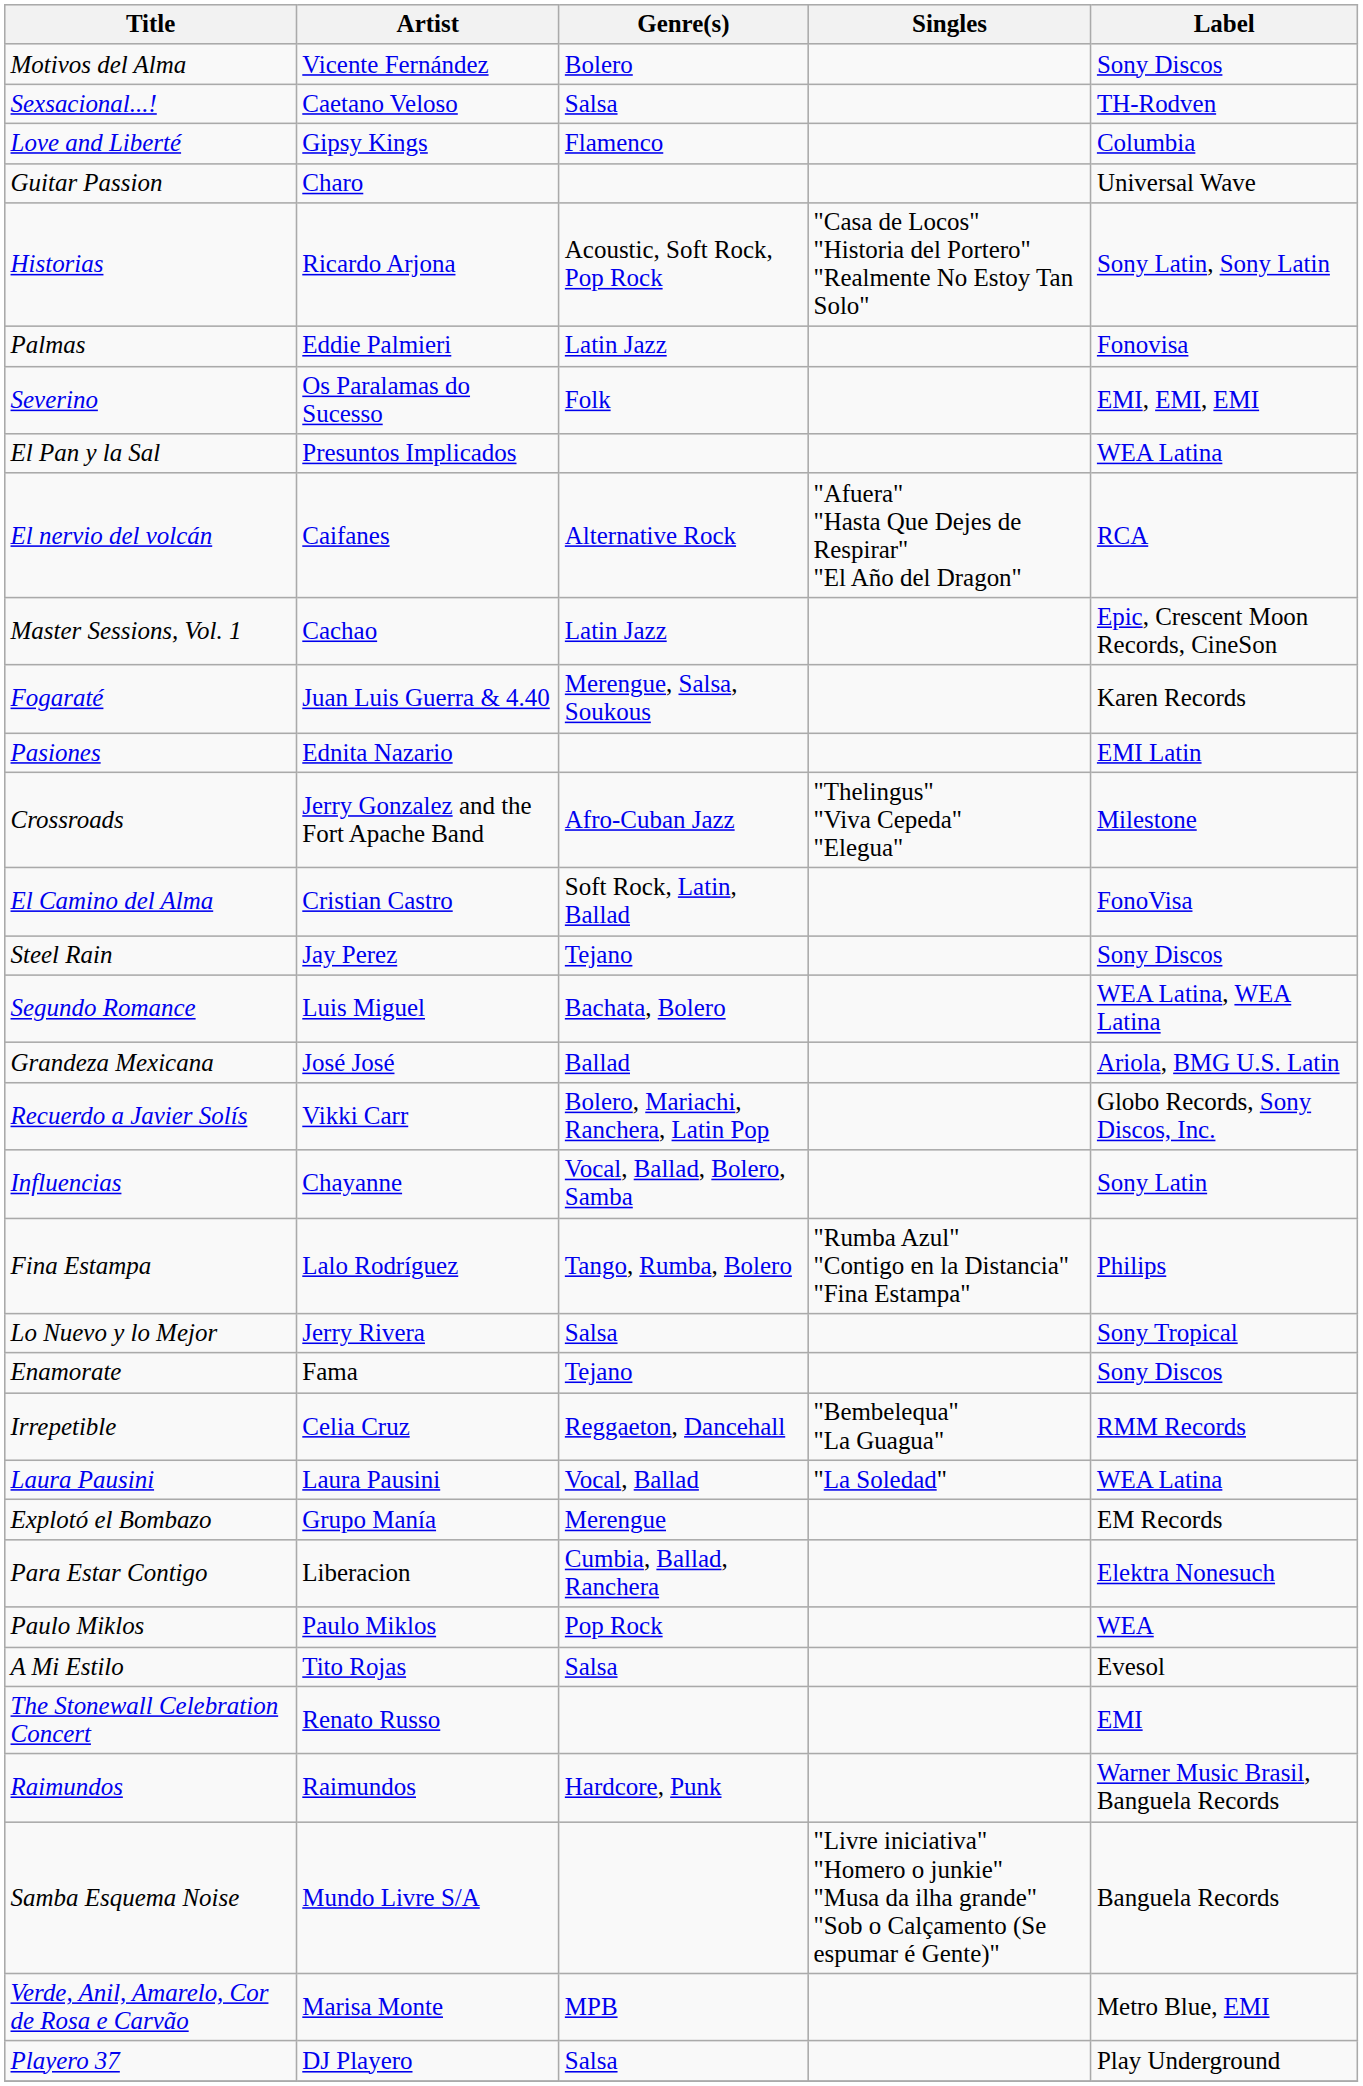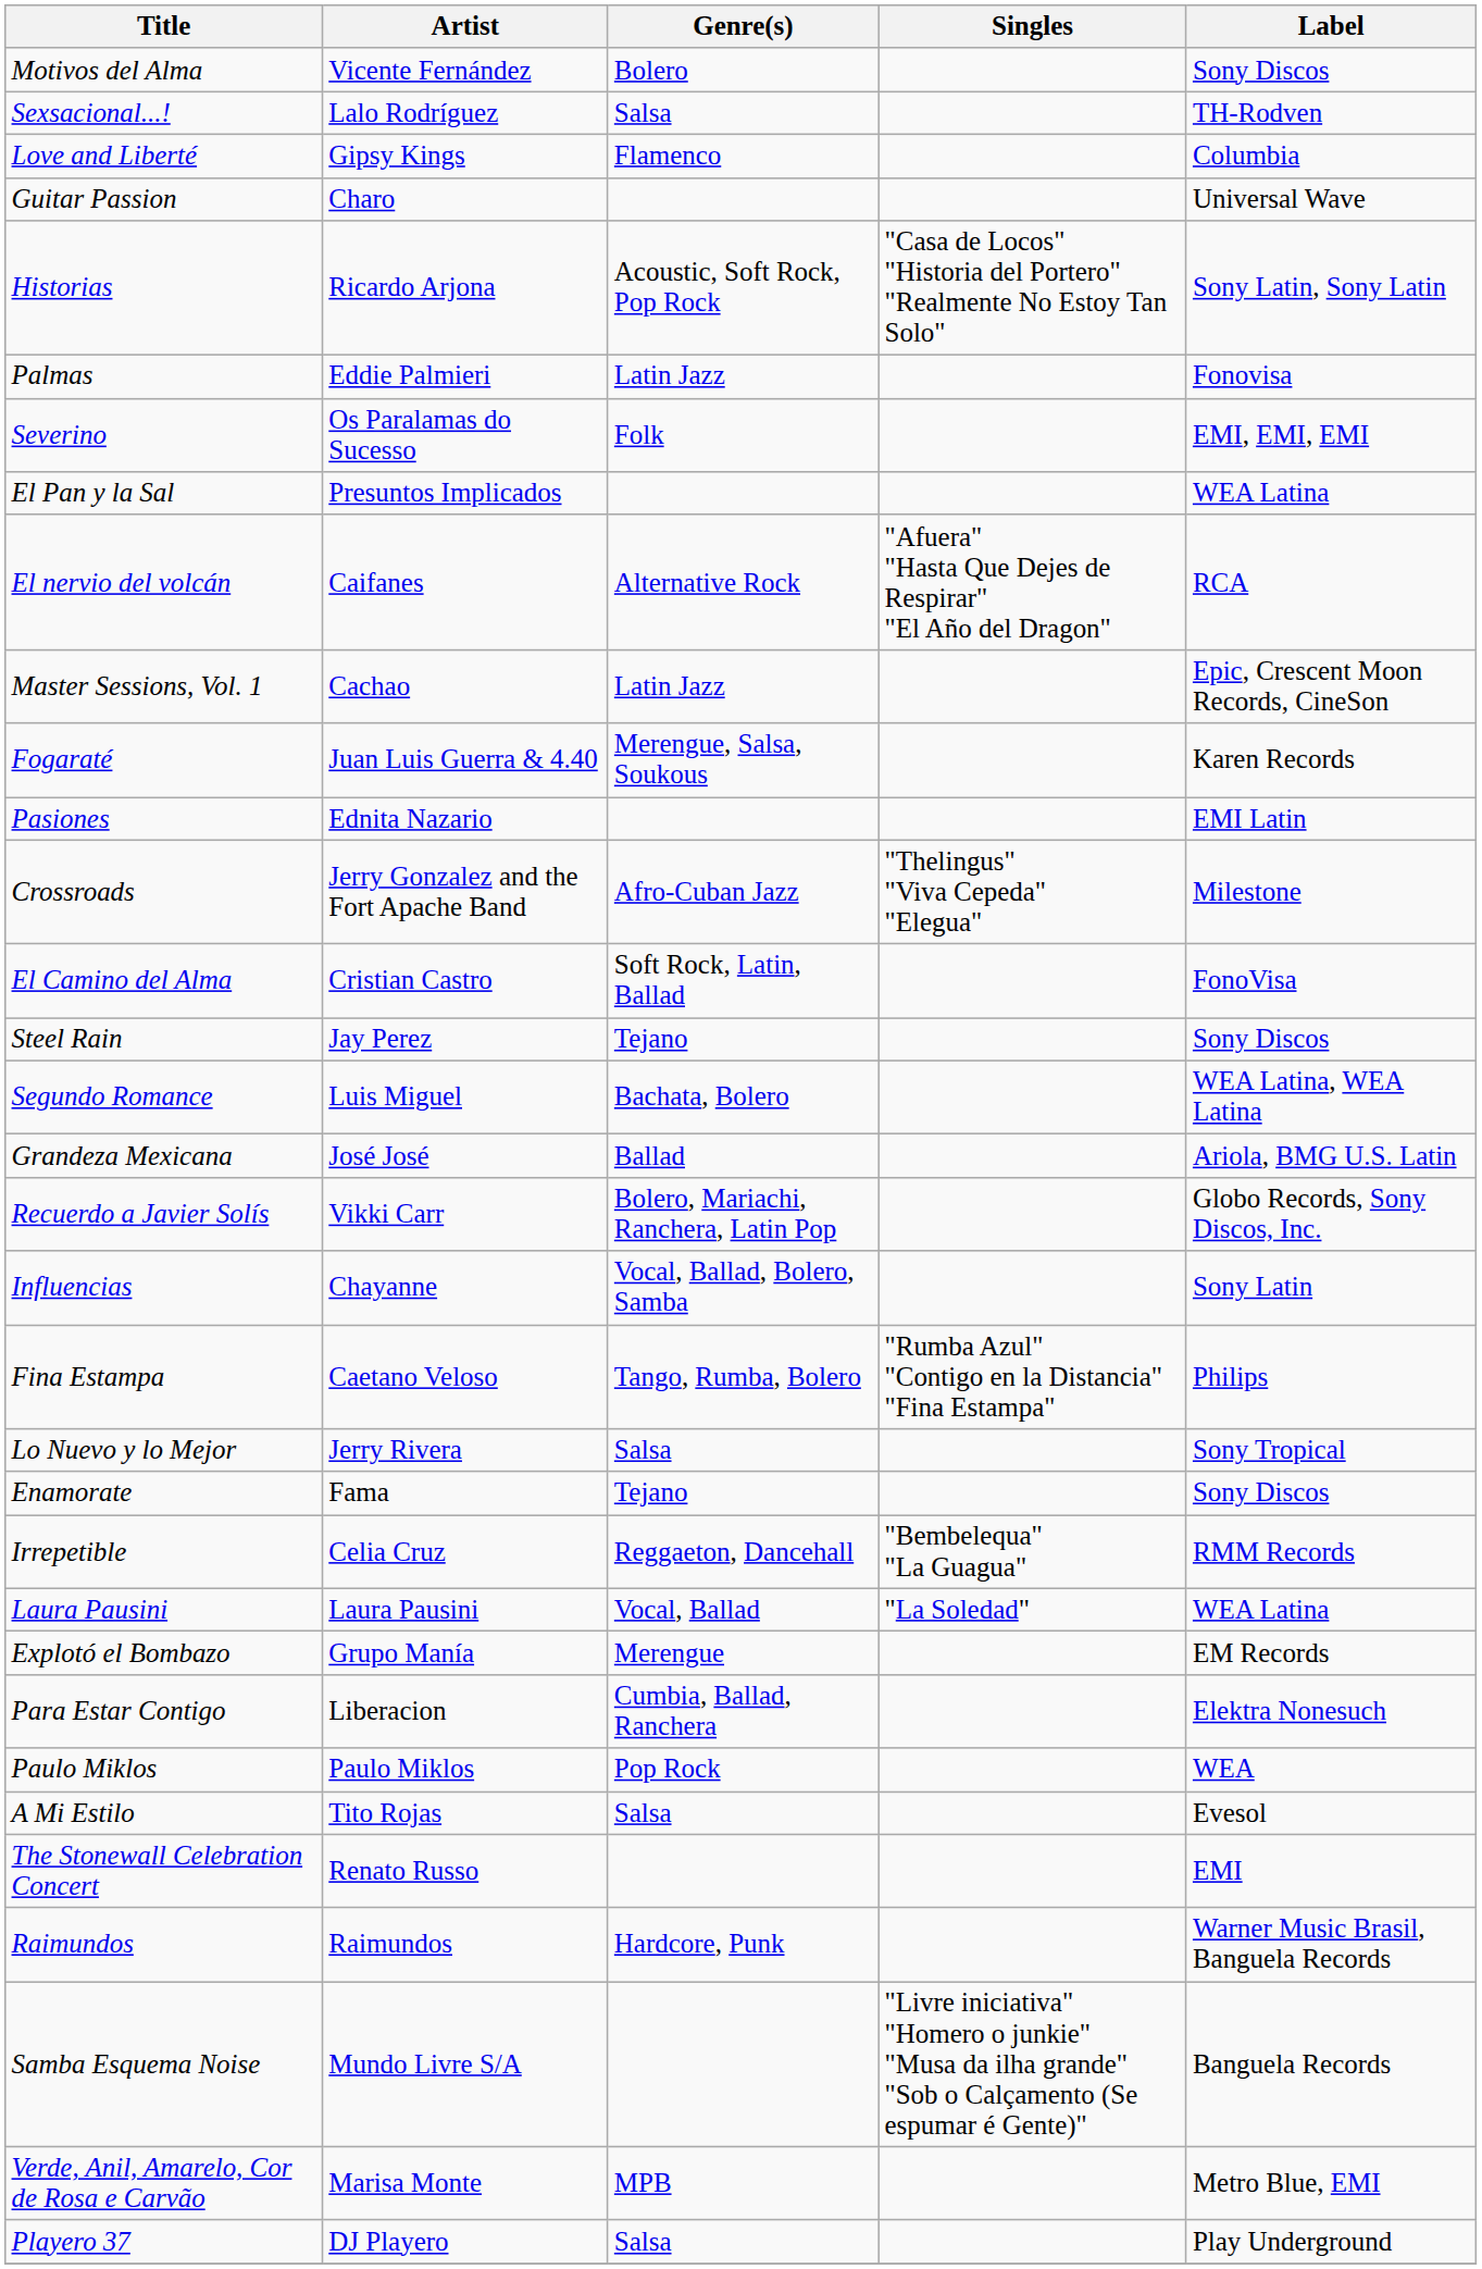 <table class="wikitable sortable" style="text-align: left;">
 <tr>
 <th>Title</th>
 <th>Artist</th>
 <th>Genre(s)</th>
 <th>Singles</th>
 <th>Label</th>
 </tr>
 <tr>
 <td><em>Motivos del Alma</em></td>
 <td><a href='#'>Vicente Fernández</a></td>
 <td><a href='#'>Bolero</a></td>
 <td></td>
 <td><a href='#'>Sony Discos</a></td>
 </tr>
 <tr>
 <td><em><a href='#'>Sexsacional...!</a></em></td>
-<td><a href='#'>Caetano Veloso</a></td>
+<td><a href='#'>Lalo Rodríguez</a></td>
 <td><a href='#'>Salsa</a></td>
 <td></td>
 <td><a href='#'>TH-Rodven</a></td>
 </tr>
 <tr>
 <td><em><a href='#'>Love and Liberté</a></em></td>
 <td><a href='#'>Gipsy Kings</a></td>
 <td><a href='#'>Flamenco</a></td>
 <td></td>
 <td><a href='#'>Columbia</a></td>
 </tr>
 <tr>
 <td><em>Guitar Passion</em></td>
 <td><a href='#'>Charo</a></td>
 <td></td>
 <td></td>
 <td>Universal Wave</td>
 </tr>
 <tr>
 <td><em><a href='#'>Historias</a></em></td>
 <td><a href='#'>Ricardo Arjona</a></td>
 <td>Acoustic, Soft Rock, <a href='#'>Pop Rock</a></td>
 <td>"Casa de Locos"<br>"Historia del Portero"<br>"Realmente No Estoy Tan Solo"</td>
 <td><a href='#'>Sony Latin</a>, <a href='#'>Sony Latin</a></td>
 </tr>
 <tr>
 <td><em>Palmas</em></td>
 <td><a href='#'>Eddie Palmieri</a></td>
 <td><a href='#'>Latin Jazz</a></td>
 <td></td>
 <td><a href='#'>Fonovisa</a></td>
 </tr>
 <tr>
 <td><em><a href='#'>Severino</a></em></td>
 <td><a href='#'>Os Paralamas do Sucesso</a></td>
 <td><a href='#'>Folk</a></td>
 <td></td>
 <td><a href='#'>EMI</a>, <a href='#'>EMI</a>, <a href='#'>EMI</a></td>
 </tr>
 <tr>
 <td><em>El Pan y la Sal</em></td>
 <td><a href='#'>Presuntos Implicados</a></td>
 <td></td>
 <td></td>
 <td><a href='#'>WEA Latina</a></td>
 </tr>
 <tr>
 <td><em><a href='#'>El nervio del volcán</a></em></td>
 <td><a href='#'>Caifanes</a></td>
 <td><a href='#'>Alternative Rock</a></td>
 <td>"Afuera"<br>"Hasta Que Dejes de Respirar"<br>"El Año del Dragon"</td>
 <td><a href='#'>RCA</a></td>
 </tr>
 <tr>
 <td><em>Master Sessions, Vol. 1</em></td>
 <td><a href='#'>Cachao</a></td>
 <td><a href='#'>Latin Jazz</a></td>
 <td></td>
 <td><a href='#'>Epic</a>, Crescent Moon Records, CineSon</td>
 </tr>
 <tr>
 <td><em><a href='#'>Fogaraté</a></em></td>
 <td><a href='#'>Juan Luis Guerra & 4.40</a></td>
 <td><a href='#'>Merengue</a>, <a href='#'>Salsa</a>, <a href='#'>Soukous</a></td>
 <td></td>
 <td>Karen Records</td>
 </tr>
 <tr>
 <td><em><a href='#'>Pasiones</a></em></td>
 <td><a href='#'>Ednita Nazario</a></td>
 <td></td>
 <td></td>
 <td><a href='#'>EMI Latin</a></td>
 </tr>
 <tr>
 <td><em>Crossroads</em></td>
 <td><a href='#'>Jerry Gonzalez</a> and the Fort Apache Band</td>
 <td><a href='#'>Afro-Cuban Jazz</a></td>
 <td>"Thelingus"<br>"Viva Cepeda"<br>"Elegua"</td>
 <td><a href='#'>Milestone</a></td>
 </tr>
 <tr>
 <td><em><a href='#'>El Camino del Alma</a></em></td>
 <td><a href='#'>Cristian Castro</a></td>
 <td>Soft Rock, <a href='#'>Latin</a>, <a href='#'>Ballad</a></td>
 <td></td>
 <td><a href='#'>FonoVisa</a></td>
 </tr>
 <tr>
 <td><em>Steel Rain</em></td>
 <td><a href='#'>Jay Perez</a></td>
 <td><a href='#'>Tejano</a></td>
 <td></td>
 <td><a href='#'>Sony Discos</a></td>
 </tr>
 <tr>
 <td><em><a href='#'>Segundo Romance</a></em></td>
 <td><a href='#'>Luis Miguel</a></td>
 <td><a href='#'>Bachata</a>, <a href='#'>Bolero</a></td>
 <td></td>
 <td><a href='#'>WEA Latina</a>, <a href='#'>WEA Latina</a></td>
 </tr>
 <tr>
 <td><em>Grandeza Mexicana</em></td>
 <td><a href='#'>José José</a></td>
 <td><a href='#'>Ballad</a></td>
 <td></td>
 <td><a href='#'>Ariola</a>, <a href='#'>BMG U.S. Latin</a></td>
 </tr>
 <tr>
 <td><em><a href='#'>Recuerdo a Javier Solís</a></em></td>
 <td><a href='#'>Vikki Carr</a></td>
 <td><a href='#'>Bolero</a>, <a href='#'>Mariachi</a>, <a href='#'>Ranchera</a>, <a href='#'>Latin Pop</a></td>
 <td></td>
 <td>Globo Records, <a href='#'>Sony Discos, Inc.</a></td>
 </tr>
 <tr>
 <td><em><a href='#'>Influencias</a></em></td>
 <td><a href='#'>Chayanne</a></td>
 <td><a href='#'>Vocal</a>, <a href='#'>Ballad</a>, <a href='#'>Bolero</a>, <a href='#'>Samba</a></td>
 <td></td>
 <td><a href='#'>Sony Latin</a></td>
 </tr>
 <tr>
 <td><em>Fina Estampa</em></td>
-<td><a href='#'>Lalo Rodríguez</a></td>
+<td><a href='#'>Caetano Veloso</a></td>
 <td><a href='#'>Tango</a>, <a href='#'>Rumba</a>, <a href='#'>Bolero</a></td>
 <td>"Rumba Azul"<br>"Contigo en la Distancia"<br>"Fina Estampa"</td>
 <td><a href='#'>Philips</a></td>
 </tr>
 <tr>
 <td><em>Lo Nuevo y lo Mejor</em></td>
 <td><a href='#'>Jerry Rivera</a></td>
 <td><a href='#'>Salsa</a></td>
 <td></td>
 <td><a href='#'>Sony Tropical</a></td>
 </tr>
 <tr>
 <td><em>Enamorate</em></td>
 <td>Fama</td>
 <td><a href='#'>Tejano</a></td>
 <td></td>
 <td><a href='#'>Sony Discos</a></td>
 </tr>
 <tr>
 <td><em>Irrepetible</em></td>
 <td><a href='#'>Celia Cruz</a></td>
 <td><a href='#'>Reggaeton</a>, <a href='#'>Dancehall</a></td>
 <td>"Bembelequa"<br>"La Guagua"</td>
 <td><a href='#'>RMM Records</a></td>
 </tr>
 <tr>
 <td><em><a href='#'>Laura Pausini</a></em></td>
 <td><a href='#'>Laura Pausini</a></td>
 <td><a href='#'>Vocal</a>, <a href='#'>Ballad</a></td>
 <td>"<a href='#'>La Soledad</a>"</td>
 <td><a href='#'>WEA Latina</a></td>
 </tr>
 <tr>
 <td><em>Explotó el Bombazo</em></td>
 <td><a href='#'>Grupo Manía</a></td>
 <td><a href='#'>Merengue</a></td>
 <td></td>
 <td>EM Records</td>
 </tr>
 <tr>
 <td><em>Para Estar Contigo</em></td>
 <td>Liberacion</td>
 <td><a href='#'>Cumbia</a>, <a href='#'>Ballad</a>, <a href='#'>Ranchera</a></td>
 <td></td>
 <td><a href='#'>Elektra Nonesuch</a></td>
 </tr>
 <tr>
 <td><em>Paulo Miklos</em></td>
 <td><a href='#'>Paulo Miklos</a></td>
 <td><a href='#'>Pop Rock</a></td>
 <td></td>
 <td><a href='#'>WEA</a></td>
 </tr>
 <tr>
 <td><em>A Mi Estilo</em></td>
 <td><a href='#'>Tito Rojas</a></td>
 <td><a href='#'>Salsa</a></td>
 <td></td>
 <td>Evesol</td>
 </tr>
 <tr>
 <td><em><a href='#'>The Stonewall Celebration Concert</a></em></td>
 <td><a href='#'>Renato Russo</a></td>
 <td></td>
 <td></td>
 <td><a href='#'>EMI</a></td>
 </tr>
 <tr>
 <td><em><a href='#'>Raimundos</a></em></td>
 <td><a href='#'>Raimundos</a></td>
 <td><a href='#'>Hardcore</a>, <a href='#'>Punk</a></td>
 <td></td>
 <td><a href='#'>Warner Music Brasil</a>, Banguela Records</td>
 </tr>
 <tr>
 <td><em>Samba Esquema Noise</em></td>
 <td><a href='#'>Mundo Livre S/A</a></td>
 <td></td>
 <td>"Livre iniciativa"<br>"Homero o junkie"<br>"Musa da ilha grande"<br>"Sob o Calçamento (Se espumar é Gente)"</td>
 <td>Banguela Records</td>
 </tr>
 <tr>
 <td><em><a href='#'>Verde, Anil, Amarelo, Cor de Rosa e Carvão</a></em></td>
 <td><a href='#'>Marisa Monte</a></td>
 <td><a href='#'>MPB</a></td>
 <td></td>
 <td>Metro Blue, <a href='#'>EMI</a></td>
 </tr>
 <tr>
 <td><em><a href='#'>Playero 37</a></em></td>
 <td><a href='#'>DJ Playero</a></td>
 <td><a href='#'>Salsa</a></td>
 <td></td>
 <td>Play Underground</td>
 </tr>
 <tr>
 </tr>
 </table>
